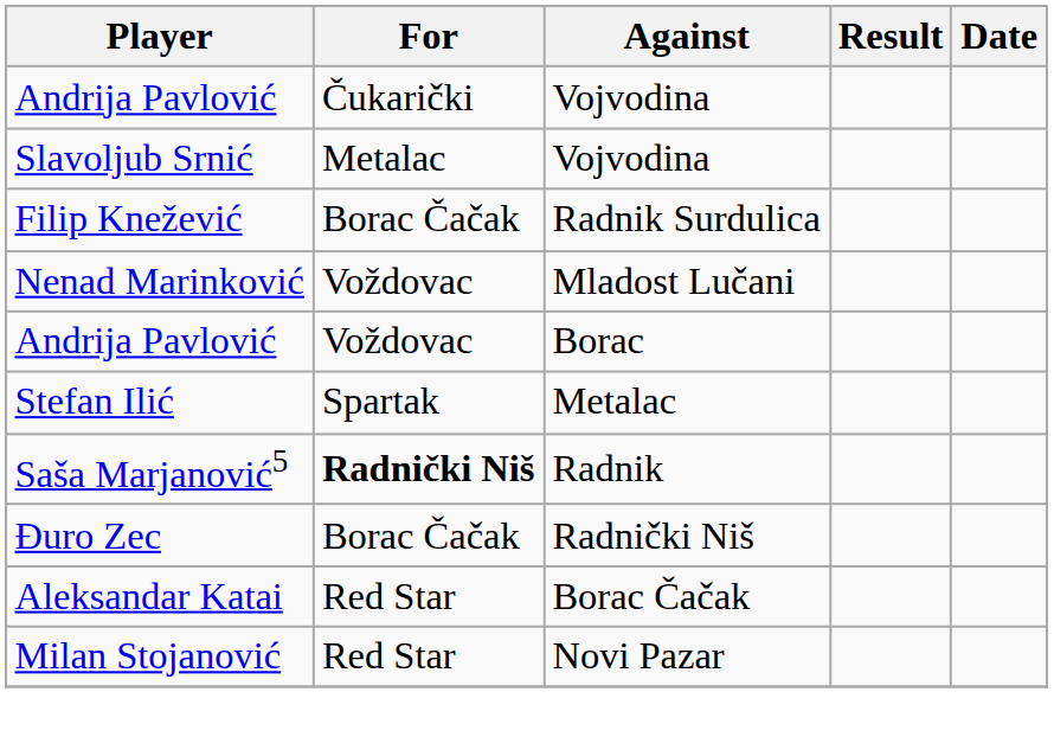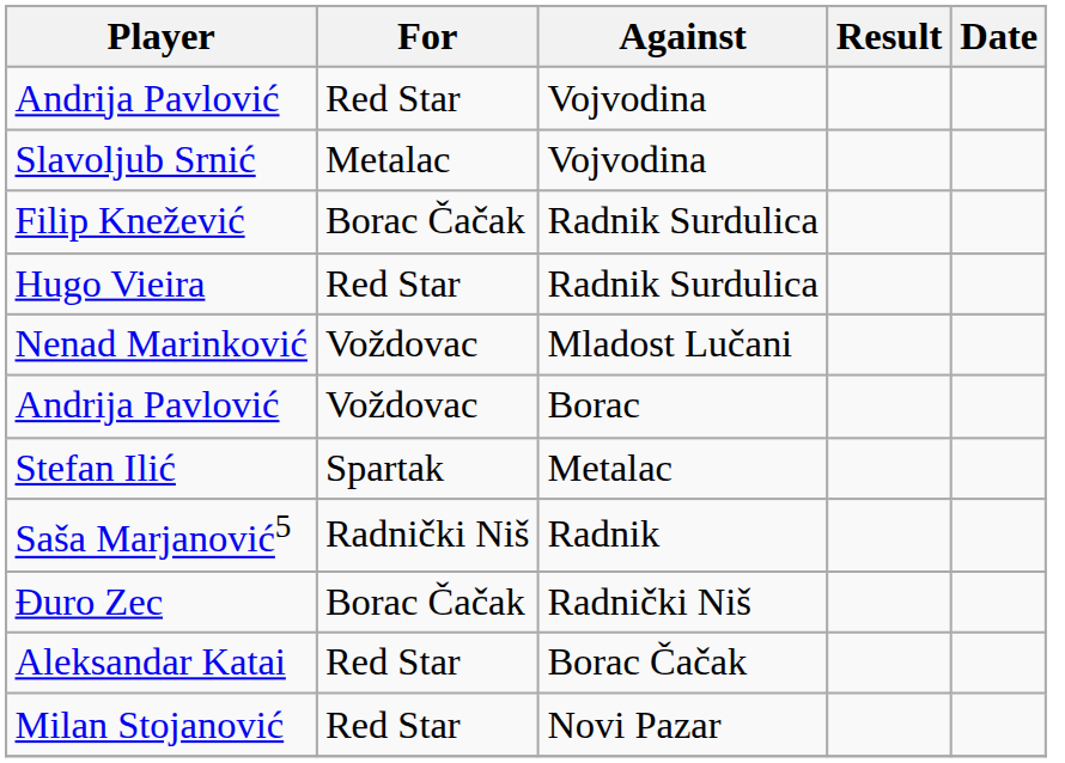 <table class="wikitable">
 <tr>
 <th>Player</th>
 <th>For</th>
 <th>Against</th>
 <th style="text-align:center;">Result</th>
 <th>Date</th>
 </tr>
 <tr>
 <td> <a href='#'>Andrija Pavlović</a></td>
-<td>Čukarički</td>
+<td>Red Star</td>
 <td>Vojvodina</td>
 <td style="text-align:center;"></td>
 <td></td>
 </tr>
 <tr>
 <td> <a href='#'>Slavoljub Srnić</a></td>
 <td>Metalac</td>
 <td>Vojvodina</td>
 <td style="text-align:center;"></td>
 <td></td>
 </tr>
 <tr>
 <td> <a href='#'>Filip Knežević</a></td>
 <td>Borac Čačak</td>
+<td>Radnik Surdulica</td>
+<td style="text-align:center;"></td>
+<td></td>
+</tr>
+<tr>
+<td> <a href='#'>Hugo Vieira</a></td>
+<td>Red Star</td>
 <td>Radnik Surdulica</td>
 <td style="text-align:center;"></td>
 <td></td>
 </tr>
 <tr>
 <td> <a href='#'>Nenad Marinković</a></td>
 <td>Voždovac</td>
 <td>Mladost Lučani</td>
 <td style="text-align:center;"></td>
 <td></td>
 </tr>
 <tr>
 <td> <a href='#'>Andrija Pavlović</a></td>
 <td>Voždovac</td>
 <td>Borac</td>
 <td style="text-align:center;"></td>
 <td></td>
 </tr>
 <tr>
 <td> <a href='#'>Stefan Ilić</a></td>
 <td>Spartak</td>
 <td>Metalac</td>
 <td style="text-align:center;"></td>
 <td></td>
 </tr>
 <tr>
 <td> <a href='#'>Saša Marjanović</a><sup>5</sup></td>
-<td><strong>Radnički Niš</strong></td>
+<td>Radnički Niš</td>
 <td>Radnik</td>
 <td style="text-align:center;"></td>
 <td></td>
 </tr>
 <tr>
 <td> <a href='#'>Đuro Zec</a></td>
 <td>Borac Čačak</td>
 <td>Radnički Niš</td>
 <td style="text-align:center;"></td>
 <td></td>
 </tr>
 <tr>
 <td> <a href='#'>Aleksandar Katai</a></td>
 <td>Red Star</td>
 <td>Borac Čačak</td>
 <td style="text-align:center;"></td>
 <td></td>
 </tr>
 <tr>
 <td> <a href='#'>Milan Stojanović</a></td>
 <td>Red Star</td>
 <td>Novi Pazar</td>
 <td style="text-align:center;"></td>
 <td></td>
 </tr>
 <tr>
 </tr>
 </table>
